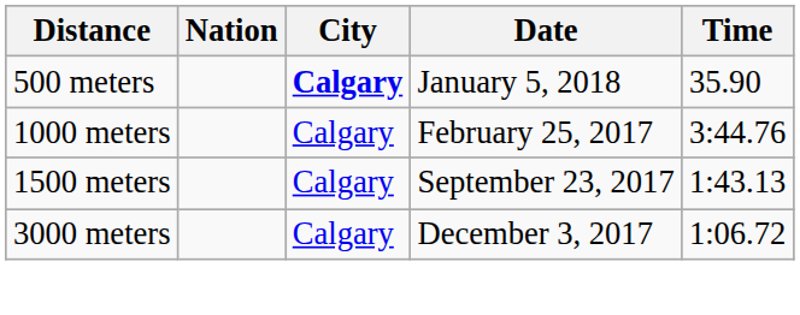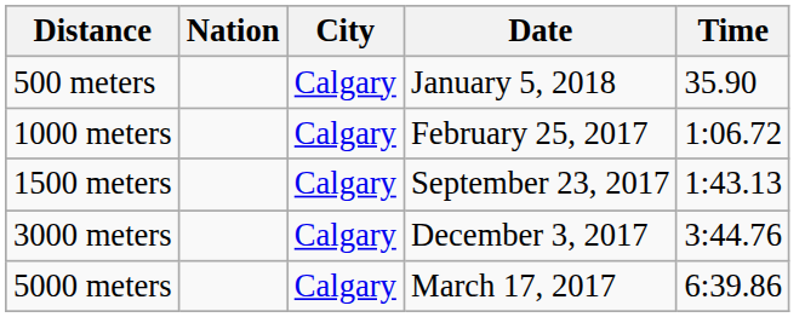 <table class="wikitable" border="1">
 <tr>
 <th>Distance</th>
 <th>Nation</th>
 <th>City</th>
 <th>Date</th>
 <th>Time</th>
 </tr>
 <tr>
 <td>500 meters</td>
 <td></td>
-<td><strong><a href='#'>Calgary</a></strong></td>
+<td><a href='#'>Calgary</a></td>
 <td>January 5, 2018</td>
 <td>35.90</td>
 </tr>
 <tr>
 <td>1000 meters</td>
 <td></td>
 <td><a href='#'>Calgary</a></td>
 <td>February 25, 2017</td>
-<td>3:44.76</td>
+<td>1:06.72</td>
 </tr>
 <tr>
 <td>1500 meters</td>
 <td></td>
 <td><a href='#'>Calgary</a></td>
 <td>September 23, 2017</td>
 <td>1:43.13</td>
 </tr>
 <tr>
 <td>3000 meters</td>
 <td></td>
 <td><a href='#'>Calgary</a></td>
 <td>December 3, 2017</td>
-<td>1:06.72</td>
+<td>3:44.76</td>
+</tr>
+<tr>
+<td>5000 meters</td>
+<td></td>
+<td><a href='#'>Calgary</a></td>
+<td>March 17, 2017</td>
+<td>6:39.86</td>
 </tr>
 </table>
